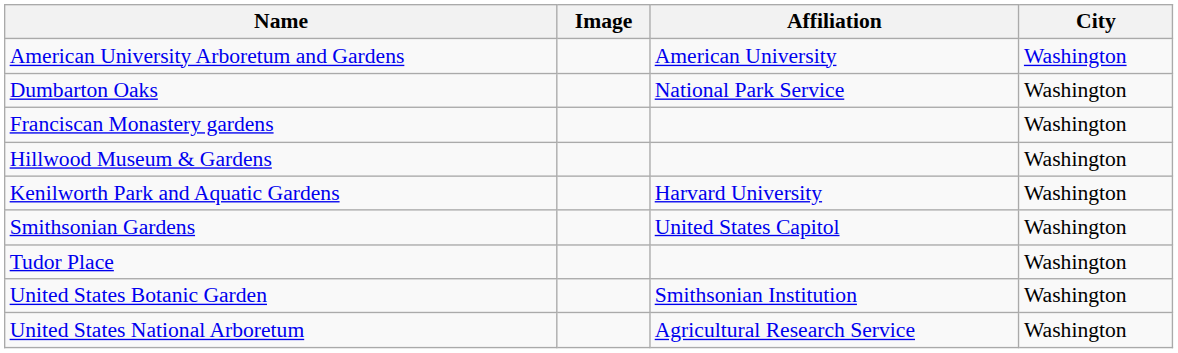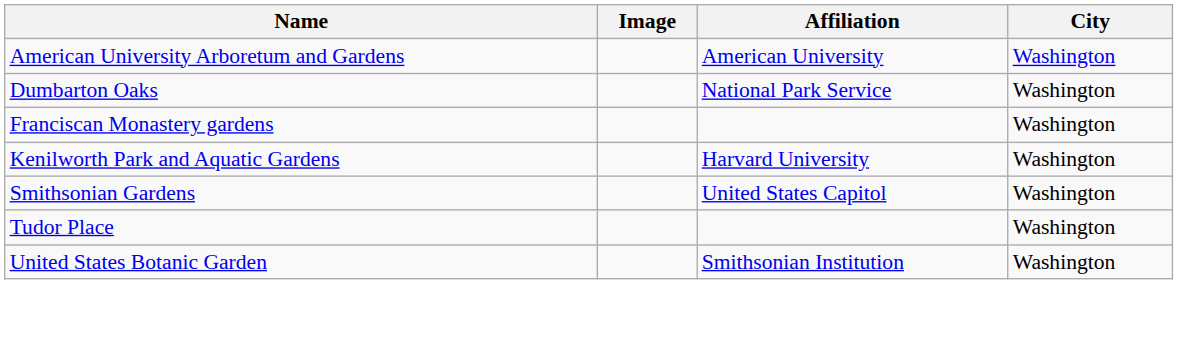 <table class="wikitable" style="width:98%">
 <tr>
 <th>Name</th>
 <th>Image</th>
 <th>Affiliation</th>
 <th>City</th>
 </tr>
 <tr>
 <td><a href='#'>American University Arboretum and Gardens</a></td>
 <td></td>
 <td><a href='#'>American University</a></td>
 <td><a href='#'>Washington</a></td>
 </tr>
 <tr>
 <td><a href='#'>Dumbarton Oaks</a></td>
 <td></td>
 <td><a href='#'>National Park Service</a></td>
 <td>Washington</td>
 </tr>
 <tr>
 <td><a href='#'>Franciscan Monastery gardens</a></td>
-<td></td>
-<td></td>
-<td>Washington</td>
-</tr>
-<tr>
-<td><a href='#'>Hillwood Museum & Gardens</a></td>
 <td></td>
 <td></td>
 <td>Washington</td>
 </tr>
 <tr>
 <td><a href='#'>Kenilworth Park and Aquatic Gardens</a></td>
 <td></td>
 <td><a href='#'>Harvard University</a></td>
 <td>Washington</td>
 </tr>
 <tr>
 <td><a href='#'>Smithsonian Gardens</a></td>
 <td></td>
 <td><a href='#'>United States Capitol</a></td>
 <td>Washington</td>
 </tr>
 <tr>
 <td><a href='#'>Tudor Place</a></td>
 <td></td>
 <td></td>
 <td>Washington</td>
 </tr>
 <tr>
 <td><a href='#'>United States Botanic Garden</a></td>
 <td></td>
 <td><a href='#'>Smithsonian Institution</a></td>
 <td>Washington</td>
 </tr>
-<tr>
-<td><a href='#'>United States National Arboretum</a></td>
-<td></td>
-<td><a href='#'>Agricultural Research Service</a></td>
-<td>Washington</td>
-</tr>
 </table>
